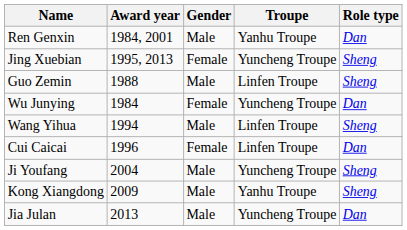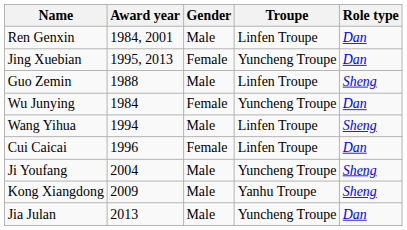 <table class="wikitable sortable">
 <tr>
 <th>Name</th>
 <th>Award year</th>
 <th>Gender</th>
 <th>Troupe</th>
 <th>Role type</th>
 </tr>
 <tr>
 <td>Ren Genxin</td>
 <td>1984, 2001</td>
 <td>Male</td>
-<td>Yanhu Troupe</td>
+<td>Linfen Troupe</td>
 <td><em><a href='#'>Dan</a></em></td>
 </tr>
 <tr>
 <td>Jing Xuebian</td>
 <td>1995, 2013</td>
 <td>Female</td>
 <td>Yuncheng Troupe</td>
-<td><em><a href='#'>Sheng</a></em></td>
+<td><em><a href='#'>Dan</a></em></td>
 </tr>
 <tr>
 <td>Guo Zemin</td>
 <td>1988</td>
 <td>Male</td>
 <td>Linfen Troupe</td>
 <td><em><a href='#'>Sheng</a></em></td>
 </tr>
 <tr>
 <td>Wu Junying</td>
 <td>1984</td>
 <td>Female</td>
 <td>Yuncheng Troupe</td>
 <td><em><a href='#'>Dan</a></em></td>
 </tr>
 <tr>
 <td>Wang Yihua</td>
 <td>1994</td>
 <td>Male</td>
 <td>Linfen Troupe</td>
 <td><em><a href='#'>Sheng</a></em></td>
 </tr>
 <tr>
 <td>Cui Caicai</td>
 <td>1996</td>
 <td>Female</td>
 <td>Linfen Troupe</td>
 <td><em><a href='#'>Dan</a></em></td>
 </tr>
 <tr>
 <td>Ji Youfang</td>
 <td>2004</td>
 <td>Male</td>
 <td>Yuncheng Troupe</td>
 <td><em><a href='#'>Sheng</a></em></td>
 </tr>
 <tr>
 <td>Kong Xiangdong</td>
 <td>2009</td>
 <td>Male</td>
 <td>Yanhu Troupe</td>
 <td><em><a href='#'>Sheng</a></em></td>
 </tr>
 <tr>
 <td>Jia Julan</td>
 <td>2013</td>
 <td>Male</td>
 <td>Yuncheng Troupe</td>
 <td><em><a href='#'>Dan</a></em></td>
 </tr>
 </table>
